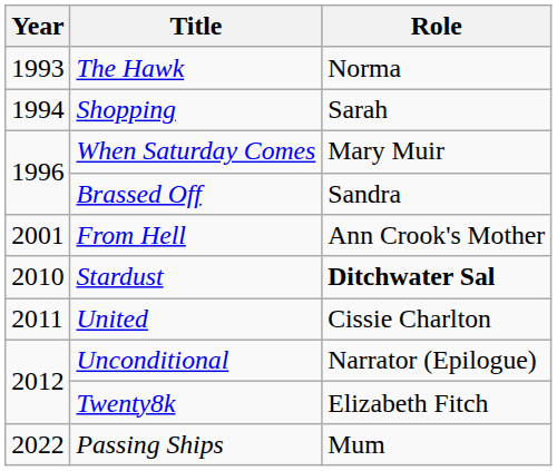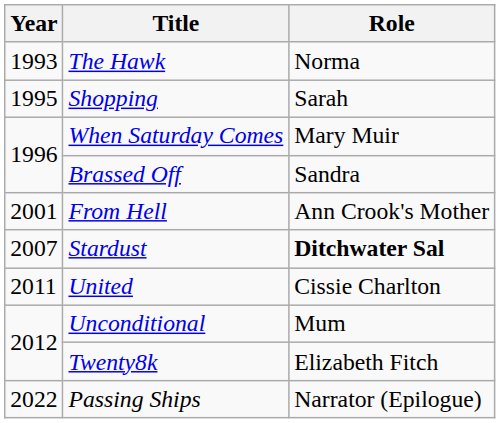 <table class="wikitable sortable">
 <tr>
 <th>Year</th>
 <th>Title</th>
 <th>Role</th>
 </tr>
 <tr>
 <td>1993</td>
 <td><em><a href='#'>The Hawk</a></em></td>
 <td>Norma</td>
 </tr>
 <tr>
-<td>1994</td>
+<td>1995</td>
 <td><em><a href='#'>Shopping</a></em></td>
 <td>Sarah</td>
 </tr>
 <tr>
 <td rowspan="2">1996</td>
 <td><em><a href='#'>When Saturday Comes</a></em></td>
 <td>Mary Muir</td>
 </tr>
 <tr>
 <td><em><a href='#'>Brassed Off</a></em></td>
 <td>Sandra</td>
 </tr>
 <tr>
 <td>2001</td>
 <td><em><a href='#'>From Hell</a></em></td>
 <td>Ann Crook's Mother</td>
 </tr>
 <tr>
-<td>2010</td>
+<td>2007</td>
 <td><em><a href='#'>Stardust</a></em></td>
 <td><strong>Ditchwater Sal</strong></td>
 </tr>
 <tr>
 <td>2011</td>
 <td><em><a href='#'>United</a></em></td>
 <td>Cissie Charlton</td>
 </tr>
 <tr>
 <td rowspan="2">2012</td>
 <td><em><a href='#'>Unconditional</a></em></td>
-<td>Narrator (Epilogue)</td>
+<td>Mum</td>
 </tr>
 <tr>
 <td><em><a href='#'>Twenty8k</a></em></td>
 <td>Elizabeth Fitch</td>
 </tr>
 <tr>
 <td>2022</td>
 <td><em>Passing Ships</em></td>
-<td>Mum</td>
+<td>Narrator (Epilogue)</td>
 </tr>
 </table>
